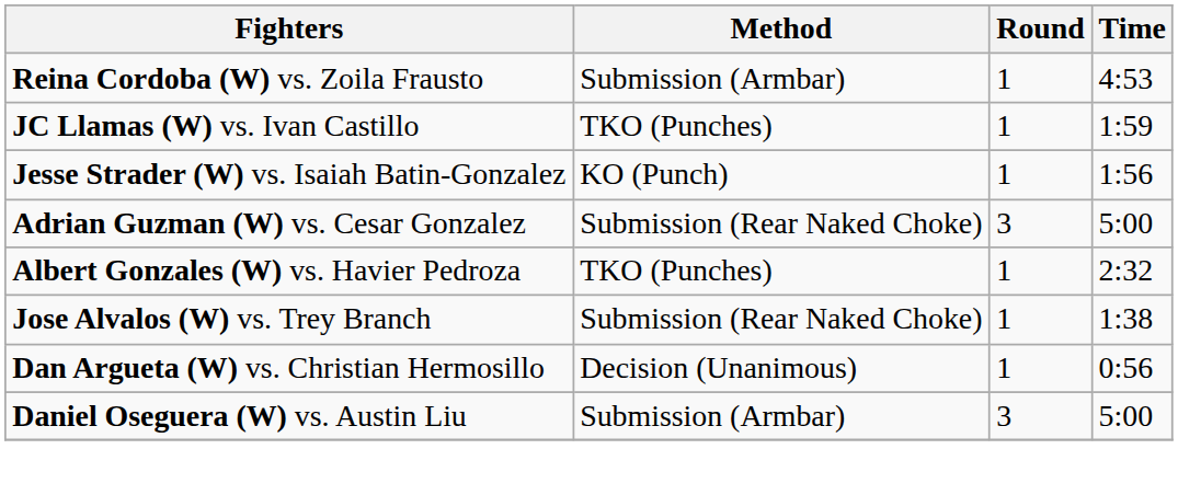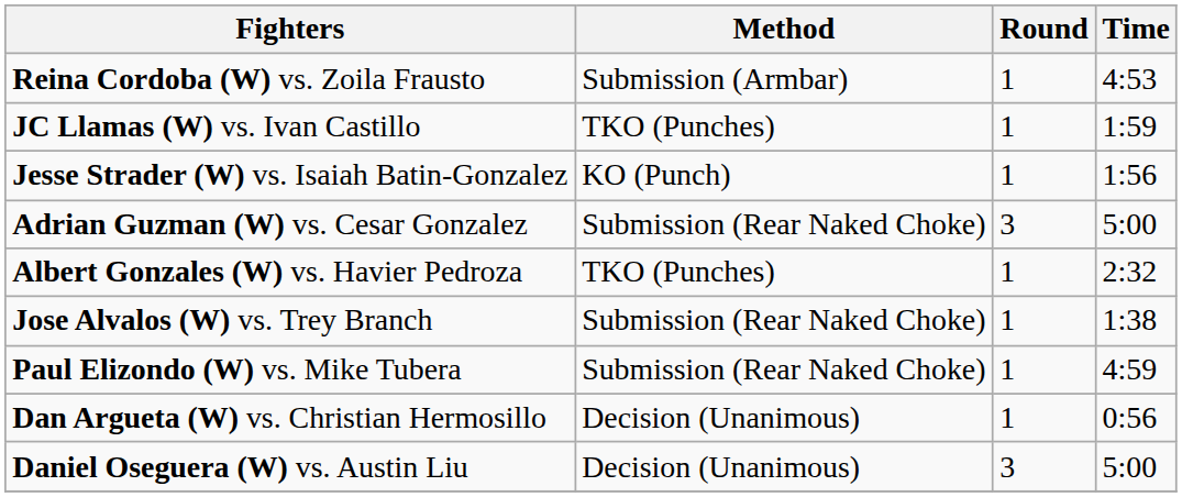 <table class="wikitable">
 <tr>
 <th>Fighters</th>
 <th>Method</th>
 <th>Round</th>
 <th>Time</th>
 </tr>
 <tr>
 <td><strong>Reina Cordoba (W)</strong> vs. Zoila Frausto</td>
 <td>Submission (Armbar)</td>
 <td>1</td>
 <td>4:53</td>
 </tr>
 <tr>
 <td><strong>JC Llamas (W)</strong> vs. Ivan Castillo</td>
 <td>TKO (Punches)</td>
 <td>1</td>
 <td>1:59</td>
 </tr>
 <tr>
 <td><strong>Jesse Strader (W)</strong> vs. Isaiah Batin-Gonzalez</td>
 <td>KO (Punch)</td>
 <td>1</td>
 <td>1:56</td>
 </tr>
 <tr>
 <td><strong>Adrian Guzman (W)</strong> vs. Cesar Gonzalez</td>
 <td>Submission (Rear Naked Choke)</td>
 <td>3</td>
 <td>5:00</td>
 </tr>
 <tr>
 <td><strong>Albert Gonzales (W)</strong> vs. Havier Pedroza</td>
 <td>TKO (Punches)</td>
 <td>1</td>
 <td>2:32</td>
 </tr>
 <tr>
 <td><strong>Jose Alvalos (W)</strong> vs. Trey Branch</td>
 <td>Submission (Rear Naked Choke)</td>
 <td>1</td>
 <td>1:38</td>
 </tr>
 <tr>
+<td><strong>Paul Elizondo (W)</strong> vs. Mike Tubera</td>
+<td>Submission (Rear Naked Choke)</td>
+<td>1</td>
+<td>4:59</td>
+</tr>
+<tr>
 <td><strong>Dan Argueta (W)</strong> vs. Christian Hermosillo</td>
 <td>Decision (Unanimous)</td>
 <td>1</td>
 <td>0:56</td>
 </tr>
 <tr>
 <td><strong>Daniel Oseguera (W)</strong> vs. Austin Liu</td>
-<td>Submission (Armbar)</td>
+<td>Decision (Unanimous)</td>
 <td>3</td>
 <td>5:00</td>
 </tr>
 <tr>
 </tr>
 </table>
